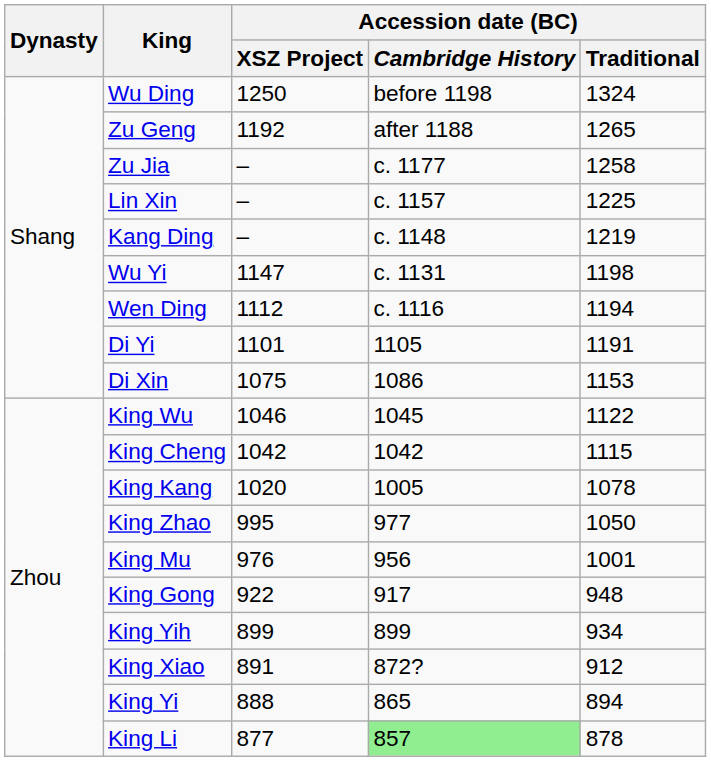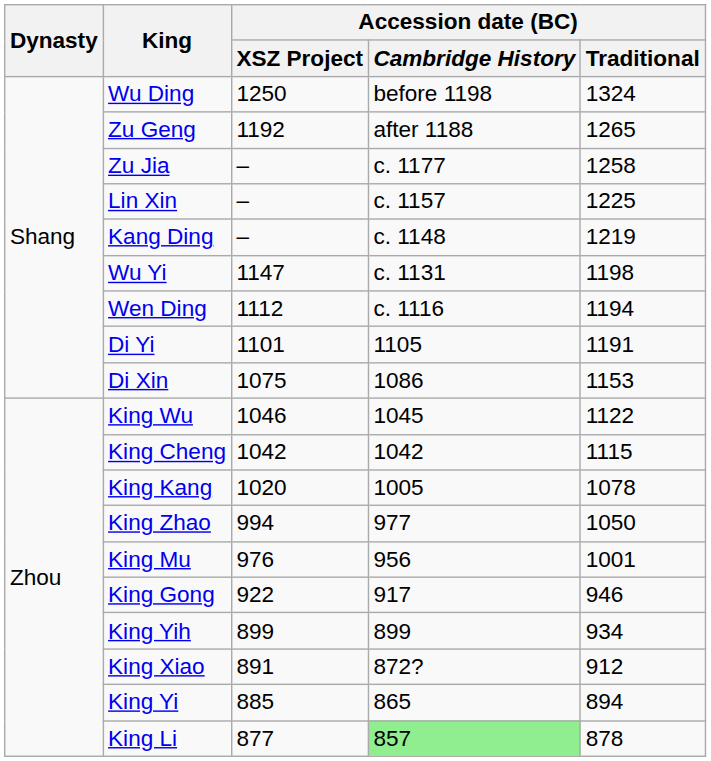 <table class="wikitable">
 <tr>
 <th rowspan="2">Dynasty</th>
 <th rowspan="2">King</th>
 <th colspan="3">Accession date (BC)</th>
 </tr>
 <tr>
 <th>XSZ Project</th>
 <th><em>Cambridge History</em></th>
 <th>Traditional</th>
 </tr>
 <tr>
 <td rowspan="9">Shang</td>
 <td><a href='#'>Wu Ding</a></td>
 <td>1250</td>
 <td>before 1198</td>
 <td>1324</td>
 </tr>
 <tr>
 <td><a href='#'>Zu Geng</a></td>
 <td>1192</td>
 <td>after 1188</td>
 <td>1265</td>
 </tr>
 <tr>
 <td><a href='#'>Zu Jia</a></td>
 <td>–</td>
 <td>c. 1177</td>
 <td>1258</td>
 </tr>
 <tr>
 <td><a href='#'>Lin Xin</a></td>
 <td>–</td>
 <td>c. 1157</td>
 <td>1225</td>
 </tr>
 <tr>
 <td><a href='#'>Kang Ding</a></td>
 <td>–</td>
 <td>c. 1148</td>
 <td>1219</td>
 </tr>
 <tr>
 <td><a href='#'>Wu Yi</a></td>
 <td>1147</td>
 <td>c. 1131</td>
 <td>1198</td>
 </tr>
 <tr>
 <td><a href='#'>Wen Ding</a></td>
 <td>1112</td>
 <td>c. 1116</td>
 <td>1194</td>
 </tr>
 <tr>
 <td><a href='#'>Di Yi</a></td>
 <td>1101</td>
 <td>1105</td>
 <td>1191</td>
 </tr>
 <tr>
 <td><a href='#'>Di Xin</a></td>
 <td>1075</td>
 <td>1086</td>
 <td>1153</td>
 </tr>
 <tr>
 <td rowspan="10">Zhou</td>
 <td><a href='#'>King Wu</a></td>
 <td>1046</td>
 <td>1045</td>
 <td>1122</td>
 </tr>
 <tr>
 <td><a href='#'>King Cheng</a></td>
 <td>1042</td>
 <td>1042</td>
 <td>1115</td>
 </tr>
 <tr>
 <td><a href='#'>King Kang</a></td>
 <td>1020</td>
 <td>1005</td>
 <td>1078</td>
 </tr>
 <tr>
 <td><a href='#'>King Zhao</a></td>
-<td>995</td>
+<td>994</td>
 <td>977</td>
 <td>1050</td>
 </tr>
 <tr>
 <td><a href='#'>King Mu</a></td>
 <td>976</td>
 <td>956</td>
 <td>1001</td>
 </tr>
 <tr>
 <td><a href='#'>King Gong</a></td>
 <td>922</td>
 <td>917</td>
-<td>948</td>
+<td>946</td>
 </tr>
 <tr>
 <td><a href='#'>King Yih</a></td>
 <td>899</td>
 <td>899</td>
 <td>934</td>
 </tr>
 <tr>
 <td><a href='#'>King Xiao</a></td>
 <td>891</td>
 <td>872?</td>
 <td>912</td>
 </tr>
 <tr>
 <td><a href='#'>King Yi</a></td>
-<td>888</td>
+<td>885</td>
 <td>865</td>
 <td>894</td>
 </tr>
 <tr>
 <td><a href='#'>King Li</a></td>
 <td>877</td>
 <td style="background: lightgreen;">857</td>
 <td>878</td>
 </tr>
 </table>
